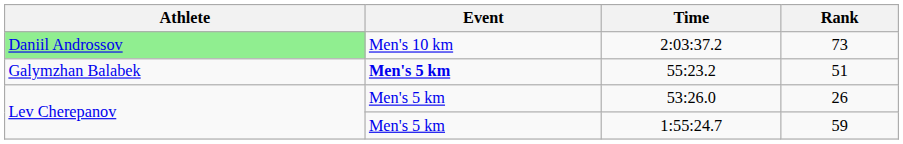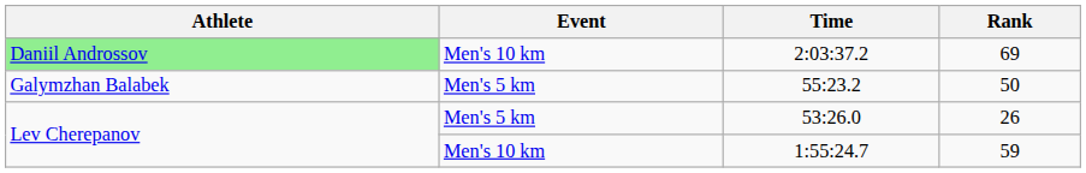 <table class="wikitable" style="text-align:center; font-size:90%; width:50%;">
 <tr>
 <th>Athlete</th>
 <th>Event</th>
 <th>Time</th>
 <th>Rank</th>
 </tr>
 <tr>
 <td align=left style="background: lightgreen;"><a href='#'>Daniil Androssov</a></td>
 <td align=left><a href='#'>Men's 10 km</a></td>
 <td>2:03:37.2</td>
-<td>73</td>
+<td>69</td>
 </tr>
 <tr>
 <td align=left><a href='#'>Galymzhan Balabek</a></td>
-<td align=left><strong><a href='#'>Men's 5 km</a></strong></td>
+<td align=left><a href='#'>Men's 5 km</a></td>
 <td>55:23.2</td>
-<td>51</td>
+<td>50</td>
 </tr>
 <tr>
 <td align=left rowspan=2><a href='#'>Lev Cherepanov</a></td>
 <td align=left><a href='#'>Men's 5 km</a></td>
 <td>53:26.0</td>
 <td>26</td>
 </tr>
 <tr>
-<td align=left><a href='#'>Men's 5 km</a></td>
+<td align=left><a href='#'>Men's 10 km</a></td>
 <td>1:55:24.7</td>
 <td>59</td>
 </tr>
 </table>
